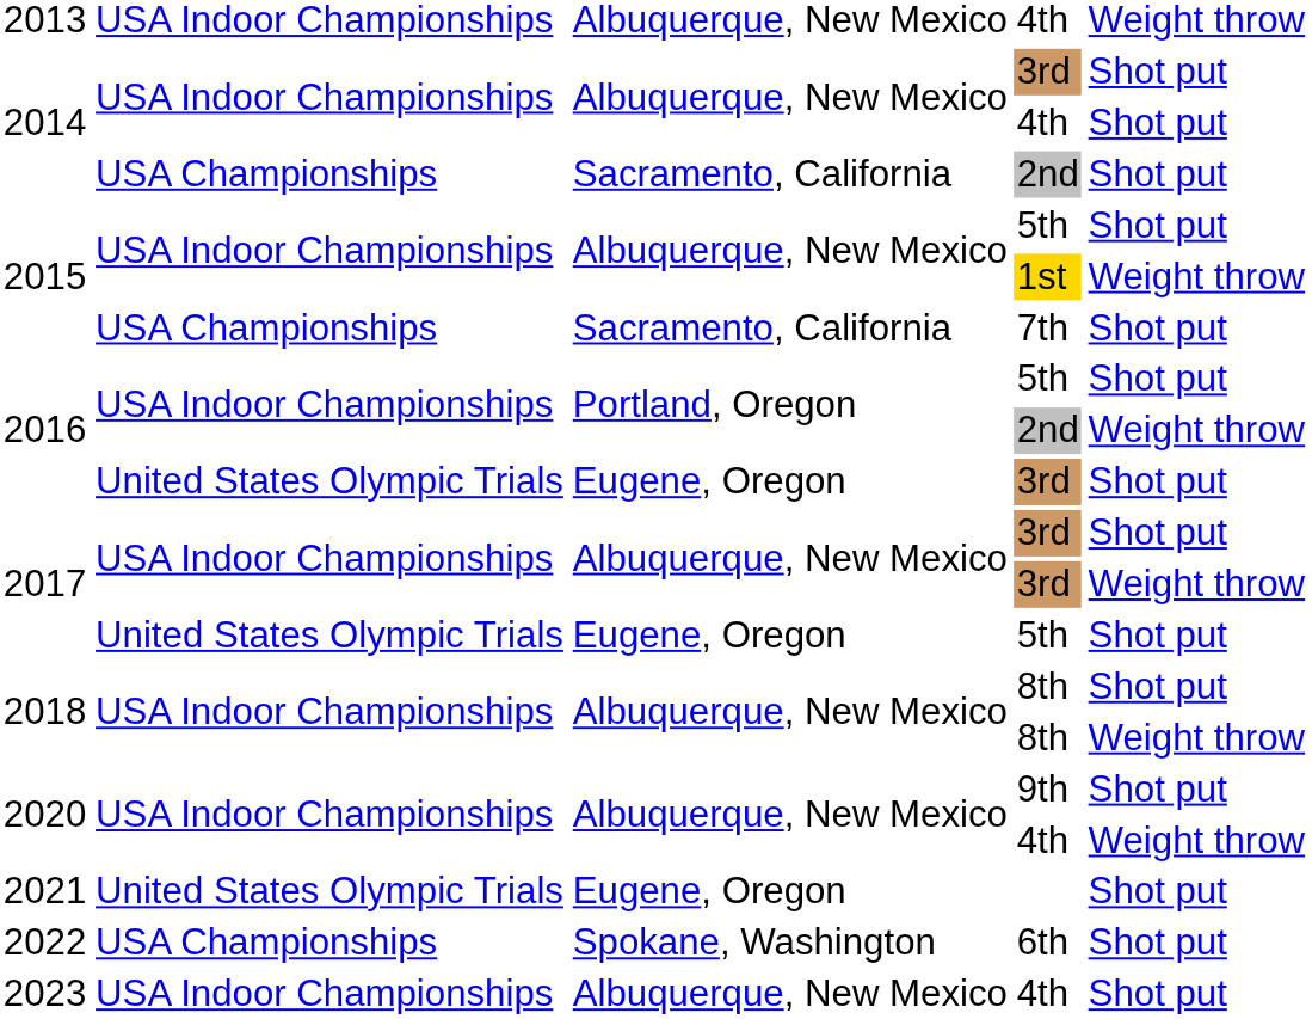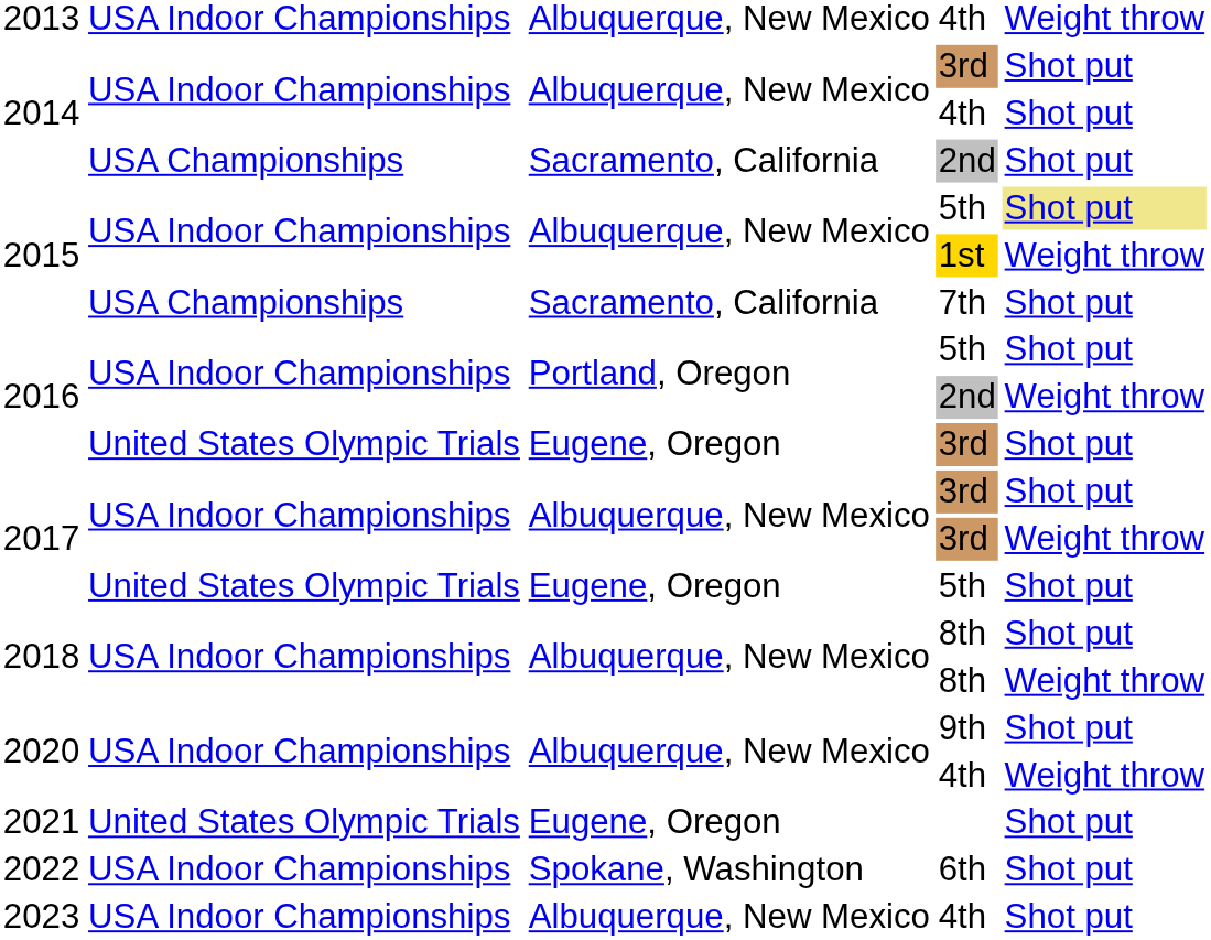 <table>
 <tr>
 <td>2013</td>
 <td><a href='#'>USA Indoor Championships</a></td>
 <td><a href='#'>Albuquerque</a>, New Mexico</td>
 <td>4th</td>
 <td><a href='#'>Weight throw</a></td>
 <td></td>
 </tr>
 <tr>
 <td rowspan=3>2014</td>
 <td rowspan=2><a href='#'>USA Indoor Championships</a></td>
 <td rowspan=2><a href='#'>Albuquerque</a>, New Mexico</td>
 <td bgcolor=cc9966>3rd</td>
 <td><a href='#'>Shot put</a></td>
 <td></td>
 </tr>
 <tr>
 <td>4th</td>
 <td><a href='#'>Shot put</a></td>
 <td></td>
 </tr>
 <tr>
 <td><a href='#'>USA Championships</a></td>
 <td><a href='#'>Sacramento</a>, California</td>
 <td bgcolor=silver>2nd</td>
 <td><a href='#'>Shot put</a></td>
 <td></td>
 </tr>
 <tr>
 <td rowspan=3>2015</td>
 <td rowspan=2><a href='#'>USA Indoor Championships</a></td>
 <td rowspan=2><a href='#'>Albuquerque</a>, New Mexico</td>
 <td>5th</td>
-<td><a href='#'>Shot put</a></td>
+<td style="background: khaki;"><a href='#'>Shot put</a></td>
 <td></td>
 </tr>
 <tr>
 <td bgcolor=gold>1st</td>
 <td><a href='#'>Weight throw</a></td>
 <td></td>
 </tr>
 <tr>
 <td><a href='#'>USA Championships</a></td>
 <td><a href='#'>Sacramento</a>, California</td>
 <td>7th</td>
 <td><a href='#'>Shot put</a></td>
 <td></td>
 </tr>
 <tr>
 <td rowspan=3>2016</td>
 <td rowspan=2><a href='#'>USA Indoor Championships</a></td>
 <td rowspan=2><a href='#'>Portland</a>, Oregon</td>
 <td>5th</td>
 <td><a href='#'>Shot put</a></td>
 <td></td>
 </tr>
 <tr>
 <td bgcolor=silver>2nd</td>
 <td><a href='#'>Weight throw</a></td>
 <td></td>
 </tr>
 <tr>
 <td><a href='#'>United States Olympic Trials</a></td>
 <td><a href='#'>Eugene</a>, Oregon</td>
 <td bgcolor=cc9966>3rd</td>
 <td><a href='#'>Shot put</a></td>
 <td></td>
 </tr>
 <tr>
 <td Rowspan=3>2017</td>
 <td rowspan=2><a href='#'>USA Indoor Championships</a></td>
 <td rowspan=2><a href='#'>Albuquerque</a>, New Mexico</td>
 <td bgcolor=cc9966>3rd</td>
 <td><a href='#'>Shot put</a></td>
 <td></td>
 </tr>
 <tr>
 <td bgcolor=cc9966>3rd</td>
 <td><a href='#'>Weight throw</a></td>
 <td></td>
 </tr>
 <tr>
 <td><a href='#'>United States Olympic Trials</a></td>
 <td><a href='#'>Eugene</a>, Oregon</td>
 <td>5th</td>
 <td><a href='#'>Shot put</a></td>
 <td></td>
 </tr>
 <tr>
 <td rowspan=2>2018</td>
 <td rowspan=2><a href='#'>USA Indoor Championships</a></td>
 <td rowspan=2><a href='#'>Albuquerque</a>, New Mexico</td>
 <td>8th</td>
 <td><a href='#'>Shot put</a></td>
 <td></td>
 </tr>
 <tr>
 <td>8th</td>
 <td><a href='#'>Weight throw</a></td>
 <td></td>
 </tr>
 <tr>
 <td rowspan=2>2020</td>
 <td rowspan=2><a href='#'>USA Indoor Championships</a></td>
 <td rowspan=2><a href='#'>Albuquerque</a>, New Mexico</td>
 <td>9th</td>
 <td><a href='#'>Shot put</a></td>
 <td></td>
 </tr>
 <tr>
 <td>4th</td>
 <td><a href='#'>Weight throw</a></td>
 <td></td>
 </tr>
 <tr>
 <td>2021</td>
 <td><a href='#'>United States Olympic Trials</a></td>
 <td><a href='#'>Eugene</a>, Oregon</td>
 <td></td>
 <td><a href='#'>Shot put</a></td>
 <td></td>
 </tr>
 <tr>
 <td>2022</td>
-<td><a href='#'>USA Championships</a></td>
+<td><a href='#'>USA Indoor Championships</a></td>
 <td><a href='#'>Spokane</a>, Washington</td>
 <td>6th</td>
 <td><a href='#'>Shot put</a></td>
 <td></td>
 </tr>
 <tr>
 <td>2023</td>
 <td><a href='#'>USA Indoor Championships</a></td>
 <td><a href='#'>Albuquerque</a>, New Mexico</td>
 <td>4th</td>
 <td><a href='#'>Shot put</a></td>
 <td></td>
 </tr>
 </table>
